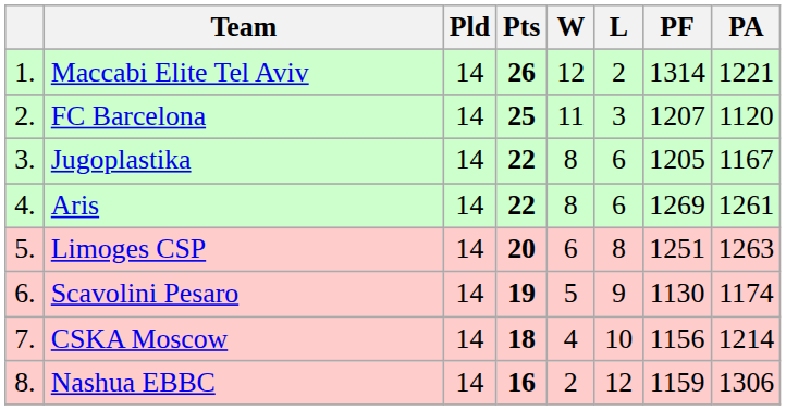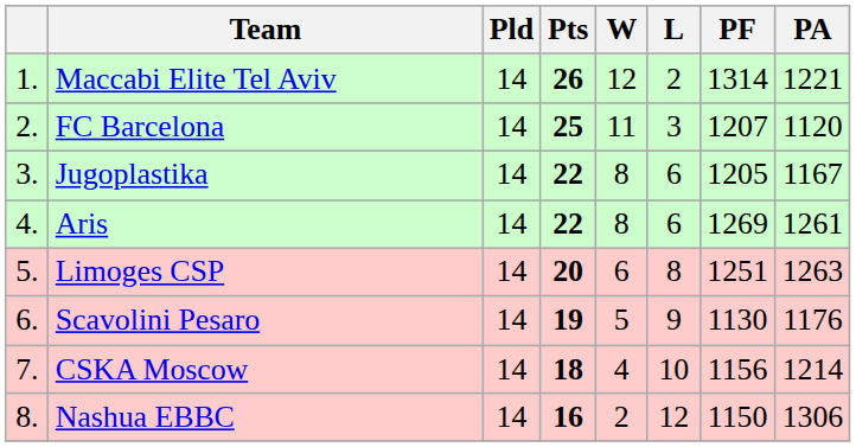 <table class="wikitable" style="text-align:center">
 <tr>
 <th width=15></th>
 <th width=220>Team</th>
 <th width=20>Pld</th>
 <th width=20>Pts</th>
 <th width=20>W</th>
 <th width=20>L</th>
 <th width=20>PF</th>
 <th width=20>PA</th>
 </tr>
 <tr style="background: #ccffcc;">
 <td>1.</td>
 <td align=left> <a href='#'>Maccabi Elite Tel Aviv</a></td>
 <td>14</td>
 <td><strong>26</strong></td>
 <td>12</td>
 <td>2</td>
 <td>1314</td>
 <td>1221</td>
 </tr>
 <tr style="background: #ccffcc;">
 <td>2.</td>
 <td align=left> <a href='#'>FC Barcelona</a></td>
 <td>14</td>
 <td><strong>25</strong></td>
 <td>11</td>
 <td>3</td>
 <td>1207</td>
 <td>1120</td>
 </tr>
 <tr style="background: #ccffcc;">
 <td>3.</td>
 <td align=left> <a href='#'>Jugoplastika</a></td>
 <td>14</td>
 <td><strong>22</strong></td>
 <td>8</td>
 <td>6</td>
 <td>1205</td>
 <td>1167</td>
 </tr>
 <tr style="background: #ccffcc;">
 <td>4.</td>
 <td align=left> <a href='#'>Aris</a></td>
 <td>14</td>
 <td><strong>22</strong></td>
 <td>8</td>
 <td>6</td>
 <td>1269</td>
 <td>1261</td>
 </tr>
 <tr style="background:#ffcccc;">
 <td>5.</td>
 <td align=left> <a href='#'>Limoges CSP</a></td>
 <td>14</td>
 <td><strong>20</strong></td>
 <td>6</td>
 <td>8</td>
 <td>1251</td>
 <td>1263</td>
 </tr>
 <tr style="background:#ffcccc;">
 <td>6.</td>
 <td align=left> <a href='#'>Scavolini Pesaro</a></td>
 <td>14</td>
 <td><strong>19</strong></td>
 <td>5</td>
 <td>9</td>
 <td>1130</td>
-<td>1174</td>
+<td>1176</td>
 </tr>
 <tr style="background:#ffcccc;">
 <td>7.</td>
 <td align=left> <a href='#'>CSKA Moscow</a></td>
 <td>14</td>
 <td><strong>18</strong></td>
 <td>4</td>
 <td>10</td>
 <td>1156</td>
 <td>1214</td>
 </tr>
 <tr style="background:#ffcccc;">
 <td>8.</td>
 <td align=left> <a href='#'>Nashua EBBC</a></td>
 <td>14</td>
 <td><strong>16</strong></td>
 <td>2</td>
 <td>12</td>
-<td>1159</td>
+<td>1150</td>
 <td>1306</td>
 </tr>
 </table>
